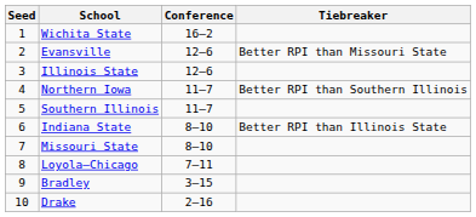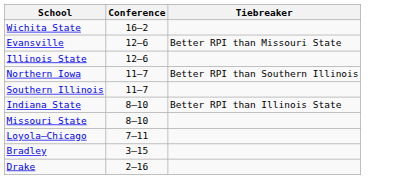 <table class="wikitable" style="text-align:center">
 <tr>
-<th>Seed</th>
 <th>School</th>
 <th>Conference</th>
 <th>Tiebreaker</th>
 </tr>
 <tr>
-<td>1</td>
 <td align=left><a href='#'>Wichita State</a></td>
 <td>16–2</td>
 <td></td>
 </tr>
 <tr>
-<td>2</td>
 <td align=left><a href='#'>Evansville</a></td>
 <td>12–6</td>
 <td align=left>Better RPI than Missouri State</td>
 </tr>
 <tr>
-<td>3</td>
 <td align=left><a href='#'>Illinois State</a></td>
 <td>12–6</td>
 <td></td>
 </tr>
 <tr>
-<td>4</td>
 <td align=left><a href='#'>Northern Iowa</a></td>
 <td>11–7</td>
 <td align=left>Better RPI than Southern Illinois</td>
 </tr>
 <tr>
-<td>5</td>
 <td align=left><a href='#'>Southern Illinois</a></td>
 <td>11–7</td>
 <td></td>
 </tr>
 <tr>
-<td>6</td>
 <td align=left><a href='#'>Indiana State</a></td>
 <td>8–10</td>
 <td align=left>Better RPI than Illinois State</td>
 </tr>
 <tr>
-<td>7</td>
 <td align=left><a href='#'>Missouri State</a></td>
 <td>8–10</td>
 <td></td>
 </tr>
 <tr>
-<td>8</td>
 <td align=left><a href='#'>Loyola–Chicago</a></td>
 <td>7–11</td>
 <td></td>
 </tr>
 <tr>
-<td>9</td>
 <td align=left><a href='#'>Bradley</a></td>
 <td>3–15</td>
 <td></td>
 </tr>
 <tr>
-<td>10</td>
 <td align=left><a href='#'>Drake</a></td>
 <td>2–16</td>
 <td></td>
 </tr>
 </table>
